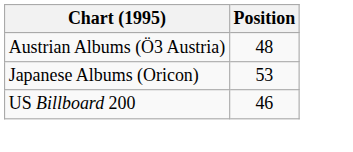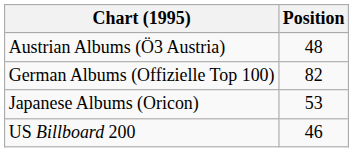 <table class="wikitable sortable">
 <tr>
 <th>Chart (1995)</th>
 <th>Position</th>
 </tr>
 <tr>
 <td>Austrian Albums (Ö3 Austria)</td>
 <td align="center">48</td>
 </tr>
 <tr>
+<td>German Albums (Offizielle Top 100)</td>
+<td align="center">82</td>
+</tr>
+<tr>
 <td>Japanese Albums (Oricon)</td>
 <td align="center">53</td>
 </tr>
 <tr>
 <td>US <em>Billboard</em> 200</td>
 <td align="center">46</td>
 </tr>
 </table>
